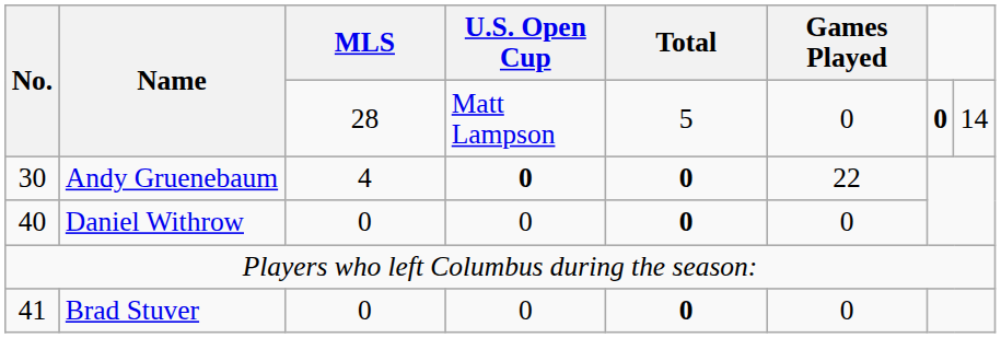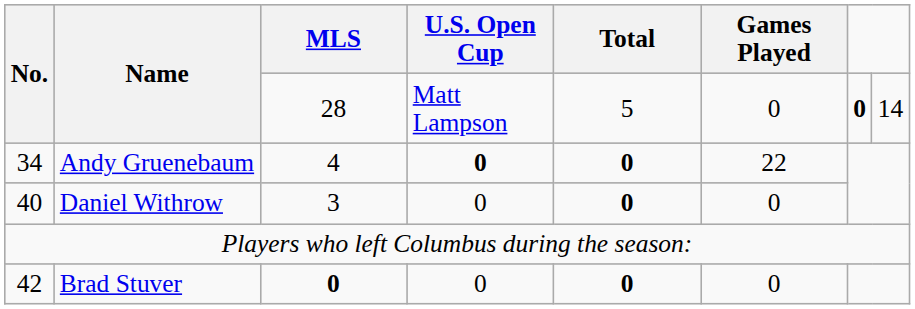 <table class="wikitable sortable" style="text-align: center;">
 <tr>
 <th rowspan=2>No.</th>
 <th rowspan=2>Name</th>
 <th style="width:85px;"><a href='#'>MLS</a></th>
 <th style="width:85px;"><a href='#'>U.S. Open Cup</a></th>
 <th style="width:85px;"><strong>Total</strong></th>
 <th style="width:85px;"><strong>Games Played</strong></th>
 </tr>
 <tr>
 <td>28</td>
 <td align=left> <a href='#'>Matt Lampson</a></td>
 <td>5</td>
 <td>0</td>
 <td><strong>0</strong></td>
 <td>14</td>
 </tr>
 <tr>
-<td>30</td>
+<td>34</td>
 <td align=left> <a href='#'>Andy Gruenebaum</a></td>
 <td>4</td>
 <td><strong>0</strong></td>
 <td><strong>0</strong></td>
 <td>22</td>
 </tr>
 <tr>
 <td>40</td>
 <td align=left> <a href='#'>Daniel Withrow</a></td>
-<td>0</td>
+<td>3</td>
 <td>0</td>
 <td><strong>0</strong></td>
 <td>0</td>
 </tr>
 <tr>
 <td colspan=9 align=center><em>Players who left Columbus during the season:</em></td>
 </tr>
 <tr>
-<td>41</td>
+<td>42</td>
 <td align=left> <a href='#'>Brad Stuver</a></td>
-<td>0</td>
+<td><strong>0</strong></td>
 <td>0</td>
 <td><strong>0</strong></td>
 <td>0</td>
 </tr>
 </table>
